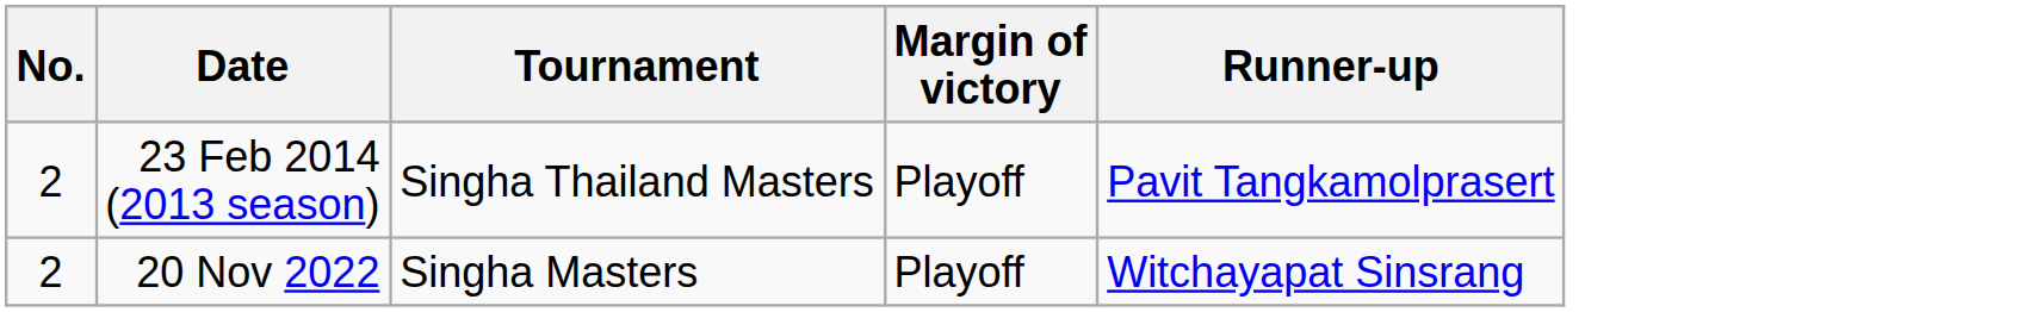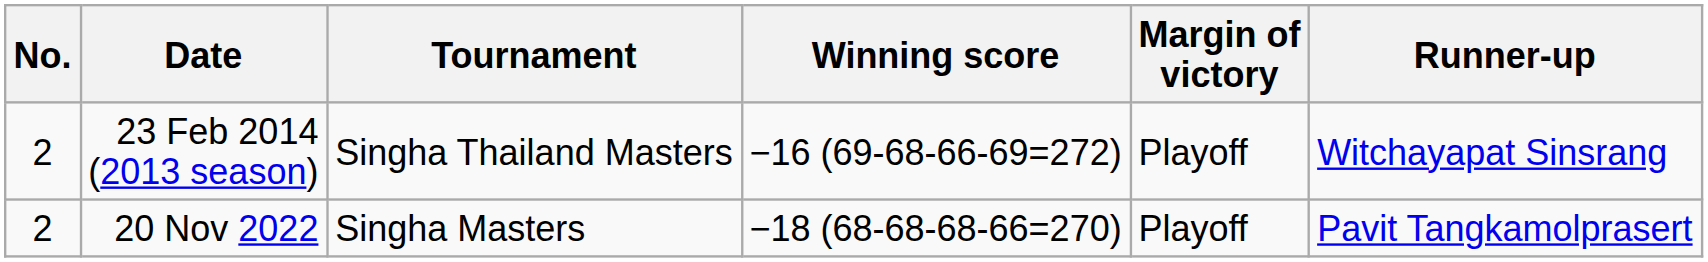 <table class="wikitable" style="font-size:95%;">
 <tr>
 <th>No.</th>
 <th>Date</th>
 <th>Tournament</th>
+<th>Winning score</th>
 <th>Margin of<br>victory</th>
 <th>Runner-up</th>
 </tr>
 <tr>
 <td align=center>2</td>
 <td align=right>23 Feb 2014<br>(<a href='#'>2013 season</a>)</td>
 <td>Singha Thailand Masters</td>
+<td>−16 (69-68-66-69=272)</td>
 <td>Playoff</td>
-<td> <a href='#'>Pavit Tangkamolprasert</a></td>
+<td> <a href='#'>Witchayapat Sinsrang</a></td>
 </tr>
 <tr>
 <td align=center>2</td>
 <td align=right>20 Nov <a href='#'>2022</a></td>
 <td>Singha Masters</td>
+<td>−18 (68-68-68-66=270)</td>
 <td>Playoff</td>
-<td> <a href='#'>Witchayapat Sinsrang</a></td>
+<td> <a href='#'>Pavit Tangkamolprasert</a></td>
 </tr>
 </table>
